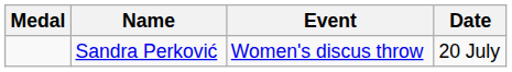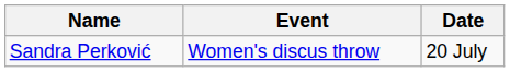 <table class="wikitable" style="font-size:90%" width=60%>
 <tr>
-<th>Medal</th>
 <th>Name</th>
 <th>Event</th>
 <th>Date</th>
 </tr>
 <tr>
-<td></td>
 <td><a href='#'>Sandra Perković</a></td>
 <td><a href='#'>Women's discus throw</a></td>
 <td>20 July</td>
 </tr>
 </table>
